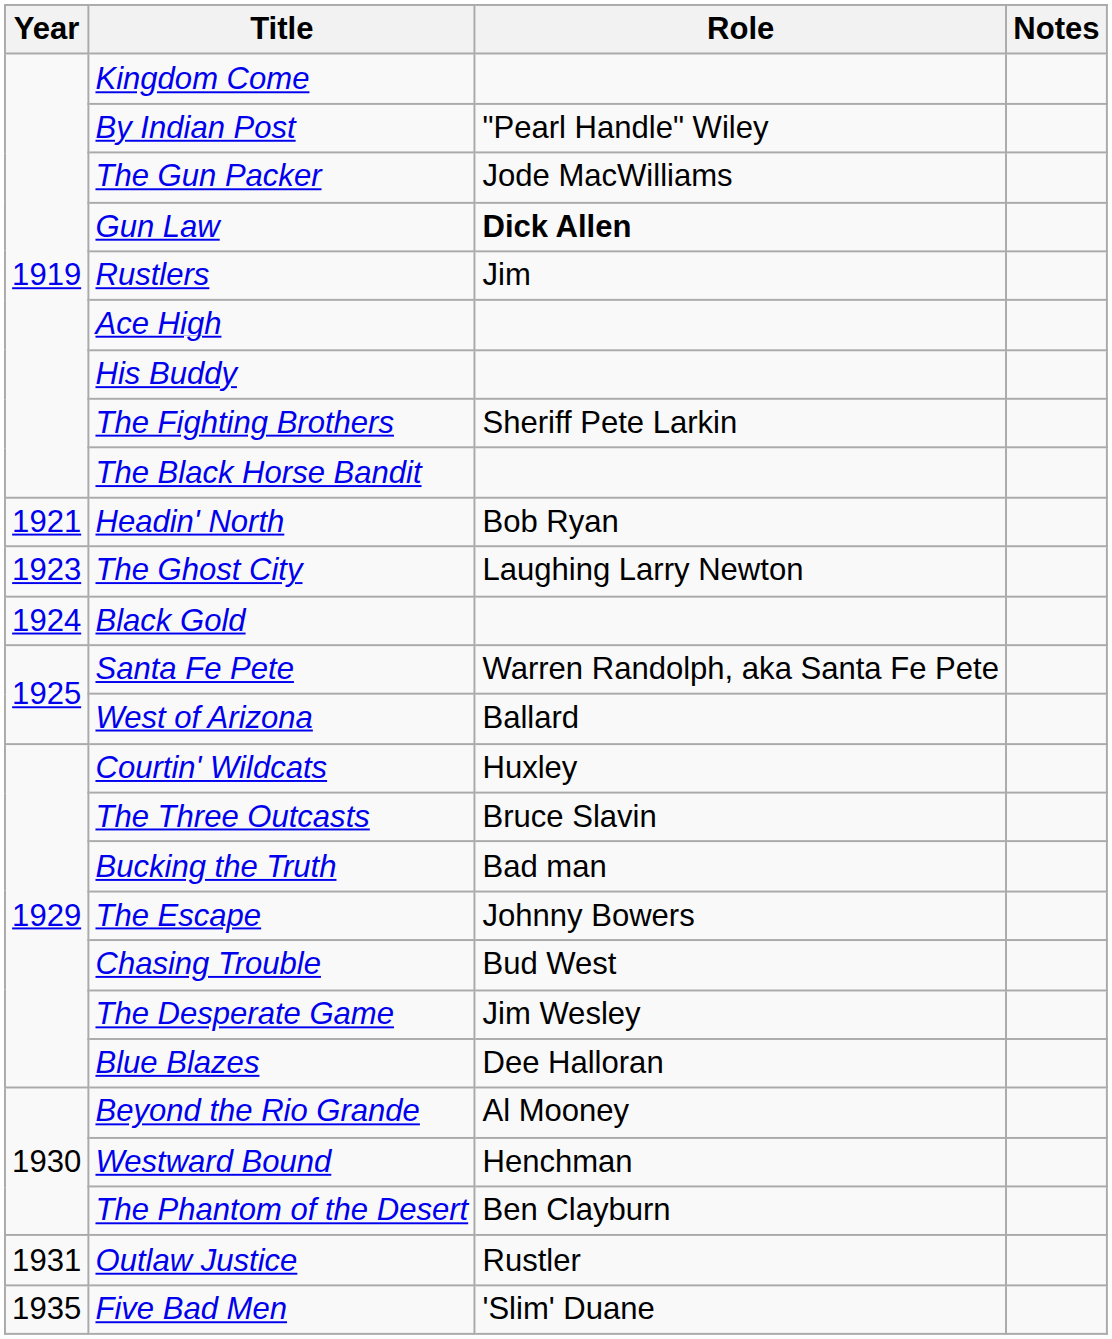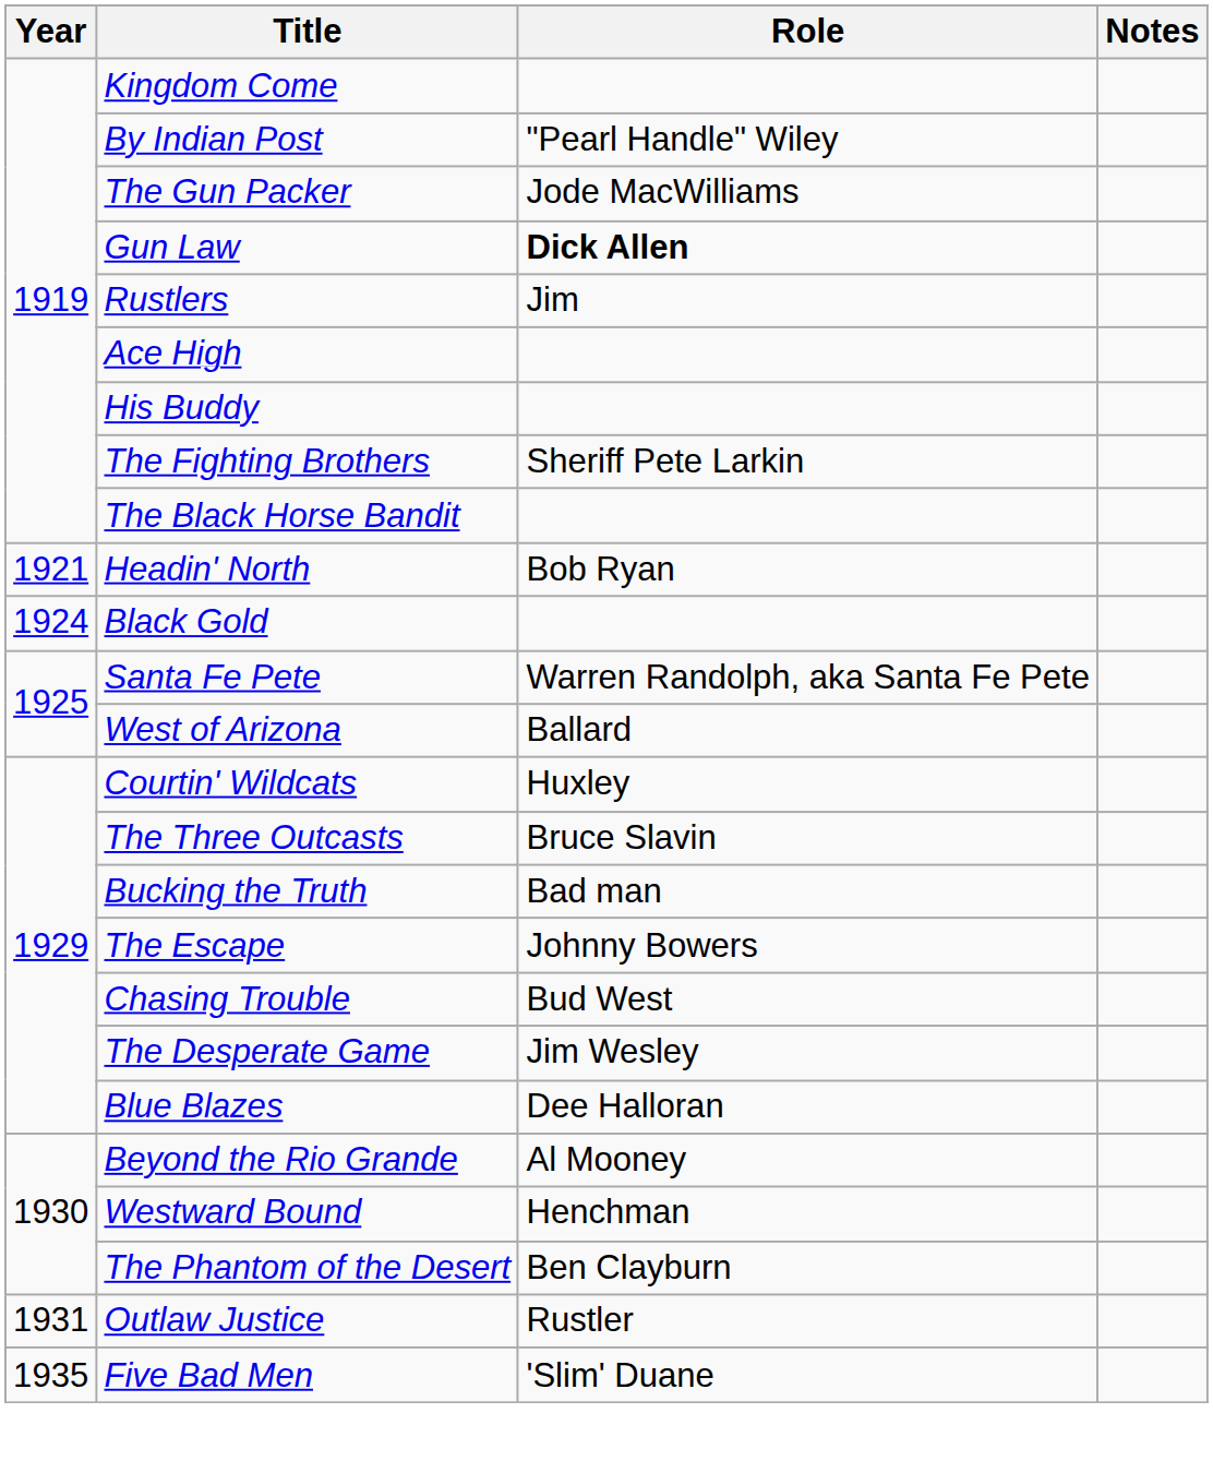 <table class="wikitable sortable">
 <tr>
 <th>Year</th>
 <th>Title</th>
 <th>Role</th>
 <th class = "unsortable">Notes</th>
 </tr>
 <tr>
 <td Rowspan=9><a href='#'>1919</a></td>
 <td><em> <a href='#'>Kingdom Come</a></em></td>
 <td></td>
 <td></td>
 </tr>
 <tr>
 <td><em><a href='#'>By Indian Post</a></em></td>
 <td>"Pearl Handle" Wiley</td>
 <td></td>
 </tr>
 <tr>
 <td><em><a href='#'>The Gun Packer</a></em></td>
 <td>Jode MacWilliams</td>
 <td></td>
 </tr>
 <tr>
 <td><em><a href='#'>Gun Law</a></em></td>
 <td><strong>Dick Allen</strong></td>
 <td></td>
 </tr>
 <tr>
 <td><em><a href='#'>Rustlers</a></em></td>
 <td>Jim</td>
 <td></td>
 </tr>
 <tr>
 <td><em><a href='#'>Ace High</a></em></td>
 <td></td>
 <td></td>
 </tr>
 <tr>
 <td><em><a href='#'>His Buddy</a></em></td>
 <td></td>
 <td></td>
 </tr>
 <tr>
 <td><em><a href='#'>The Fighting Brothers</a></em></td>
 <td>Sheriff Pete Larkin</td>
 <td></td>
 </tr>
 <tr>
 <td><em><a href='#'>The Black Horse Bandit</a></em></td>
 <td></td>
 <td></td>
 </tr>
 <tr>
 <td><a href='#'>1921</a></td>
 <td><em><a href='#'>Headin' North</a></em></td>
 <td>Bob Ryan</td>
-<td></td>
-</tr>
-<tr>
-<td><a href='#'>1923</a></td>
-<td><em><a href='#'>The Ghost City</a></em></td>
-<td>Laughing Larry Newton</td>
 <td></td>
 </tr>
 <tr>
 <td><a href='#'>1924</a></td>
 <td><em><a href='#'>Black Gold</a></em></td>
 <td></td>
 <td></td>
 </tr>
 <tr>
 <td Rowspan=2><a href='#'>1925</a></td>
 <td><em><a href='#'>Santa Fe Pete</a></em></td>
 <td>Warren Randolph, aka Santa Fe Pete</td>
 <td></td>
 </tr>
 <tr>
 <td><em><a href='#'>West of Arizona</a></em></td>
 <td>Ballard</td>
 <td></td>
 </tr>
 <tr>
 <td rowspan=7><a href='#'>1929</a></td>
 <td><em><a href='#'>Courtin' Wildcats</a></em></td>
 <td>Huxley</td>
 <td></td>
 </tr>
 <tr>
 <td><em><a href='#'>The Three Outcasts</a></em></td>
 <td>Bruce Slavin</td>
 <td></td>
 </tr>
 <tr>
 <td><em><a href='#'>Bucking the Truth</a></em></td>
 <td>Bad man</td>
 <td></td>
 </tr>
 <tr>
 <td><em><a href='#'>The Escape</a></em></td>
 <td>Johnny Bowers</td>
 <td></td>
 </tr>
 <tr>
 <td><em><a href='#'>Chasing Trouble</a></em></td>
 <td>Bud West</td>
 <td></td>
 </tr>
 <tr>
 <td><em><a href='#'>The Desperate Game</a></em></td>
 <td>Jim Wesley</td>
 <td></td>
 </tr>
 <tr>
 <td><em><a href='#'>Blue Blazes</a></em></td>
 <td>Dee Halloran</td>
 <td></td>
 </tr>
 <tr>
 <td rowspan=3>1930</td>
 <td><em><a href='#'>Beyond the Rio Grande</a></em></td>
 <td>Al Mooney</td>
 <td></td>
 </tr>
 <tr>
 <td><em><a href='#'>Westward Bound</a></em></td>
 <td>Henchman</td>
 <td></td>
 </tr>
 <tr>
 <td><em><a href='#'>The Phantom of the Desert</a></em></td>
 <td>Ben Clayburn</td>
 <td></td>
 </tr>
 <tr>
 <td>1931</td>
 <td><em><a href='#'>Outlaw Justice</a></em></td>
 <td>Rustler</td>
 <td></td>
 </tr>
 <tr>
 <td>1935</td>
 <td><em><a href='#'>Five Bad Men</a></em></td>
 <td>'Slim' Duane</td>
 <td></td>
 </tr>
 </table>
